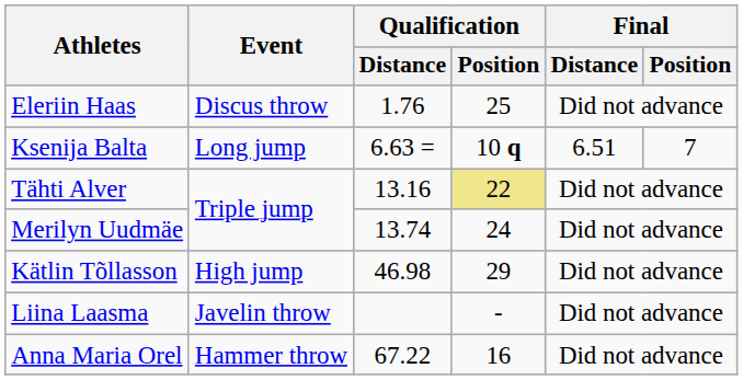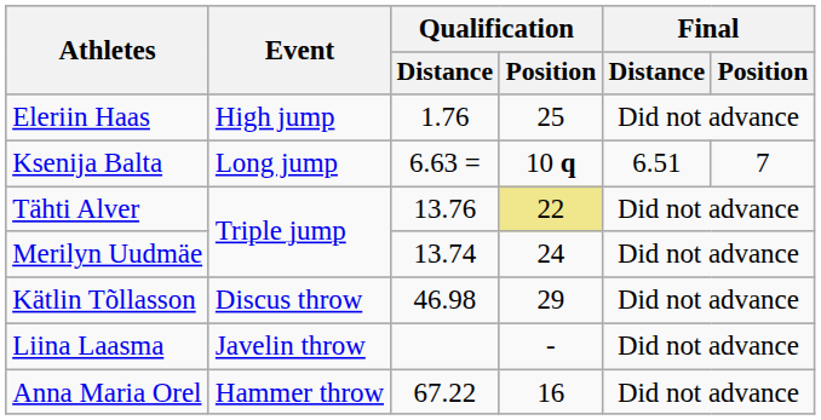 <table class=wikitable style="font-size:90%">
 <tr>
 <th rowspan="2">Athletes</th>
 <th rowspan="2">Event</th>
 <th colspan="2">Qualification</th>
 <th colspan="2">Final</th>
 </tr>
 <tr style="font-size:95%">
 <th>Distance</th>
 <th>Position</th>
 <th>Distance</th>
 <th>Position</th>
 </tr>
 <tr>
 <td><a href='#'>Eleriin Haas</a></td>
-<td><a href='#'>Discus throw</a></td>
+<td><a href='#'>High jump</a></td>
 <td align=center>1.76</td>
 <td align=center>25</td>
 <td align=center colspan=2>Did not advance</td>
 </tr>
 <tr>
 <td><a href='#'>Ksenija Balta</a></td>
 <td><a href='#'>Long jump</a></td>
 <td align=center>6.63 =<strong></strong></td>
 <td align=center>10 <strong>q</strong></td>
 <td align=center>6.51</td>
 <td align=center>7</td>
 </tr>
 <tr>
 <td><a href='#'>Tähti Alver</a></td>
 <td rowspan=2><a href='#'>Triple jump</a></td>
-<td align=center>13.16</td>
+<td align=center>13.76</td>
 <td align=center style="background: khaki;">22</td>
 <td align=center colspan=2>Did not advance</td>
 </tr>
 <tr>
 <td><a href='#'>Merilyn Uudmäe</a></td>
 <td align=center>13.74</td>
 <td align=center>24</td>
 <td align=center colspan=2>Did not advance</td>
 </tr>
 <tr>
 <td><a href='#'>Kätlin Tõllasson</a></td>
-<td><a href='#'>High jump</a></td>
+<td><a href='#'>Discus throw</a></td>
 <td align=center>46.98</td>
 <td align=center>29</td>
 <td align=center colspan=2>Did not advance</td>
 </tr>
 <tr>
 <td><a href='#'>Liina Laasma</a></td>
 <td><a href='#'>Javelin throw</a></td>
 <td align=center><strong></strong></td>
 <td align=center>-</td>
 <td align=center colspan=2>Did not advance</td>
 </tr>
 <tr>
 <td><a href='#'>Anna Maria Orel</a></td>
 <td><a href='#'>Hammer throw</a></td>
 <td align=center>67.22</td>
 <td align=center>16</td>
 <td align=center colspan=2>Did not advance</td>
 </tr>
 </table>
